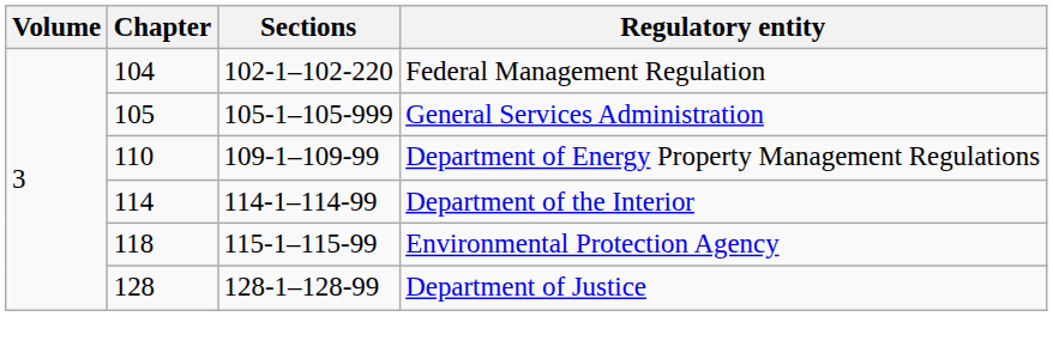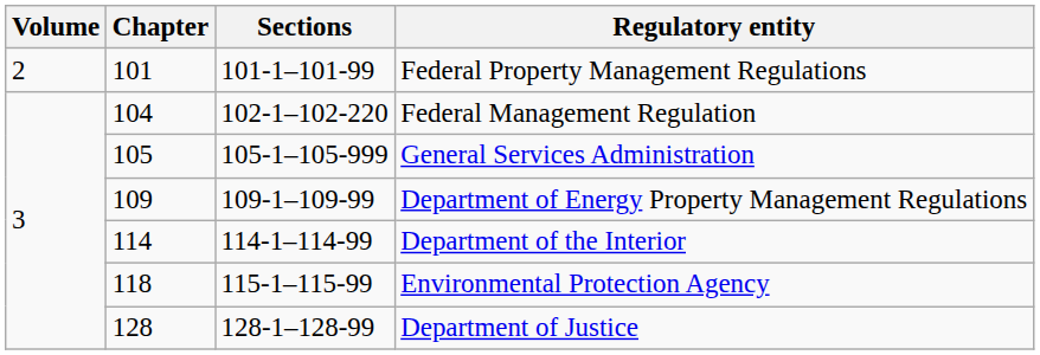 <table class="wikitable">
 <tr>
 <th>Volume</th>
 <th>Chapter</th>
 <th>Sections</th>
 <th>Regulatory entity</th>
+</tr>
+<tr>
+<td>2</td>
+<td>101</td>
+<td>101-1–101-99</td>
+<td>Federal Property Management Regulations</td>
 </tr>
 <tr>
 <td rowspan="6">3</td>
 <td>104</td>
 <td>102-1–102-220</td>
 <td>Federal Management Regulation</td>
 </tr>
 <tr>
 <td>105</td>
 <td>105-1–105-999</td>
 <td><a href='#'>General Services Administration</a></td>
 </tr>
 <tr>
-<td>110</td>
+<td>109</td>
 <td>109-1–109-99</td>
 <td><a href='#'>Department of Energy</a> Property Management Regulations</td>
 </tr>
 <tr>
 <td>114</td>
 <td>114-1–114-99</td>
 <td><a href='#'>Department of the Interior</a></td>
 </tr>
 <tr>
 <td>118</td>
 <td>115-1–115-99</td>
 <td><a href='#'>Environmental Protection Agency</a></td>
 </tr>
 <tr>
 <td>128</td>
 <td>128-1–128-99</td>
 <td><a href='#'>Department of Justice</a></td>
 </tr>
 </table>
